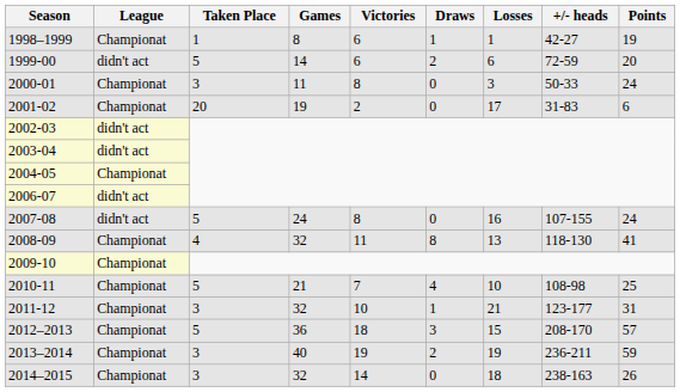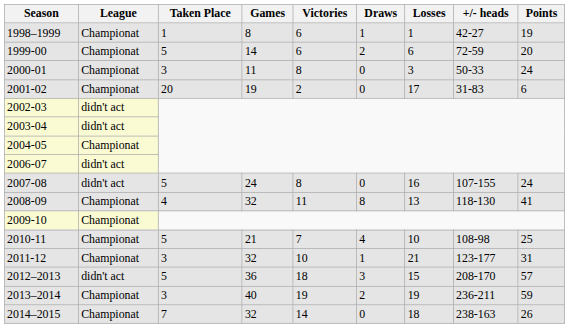 <table class="wikitable" width=60%>
 <tr>
 <th>Season</th>
 <th>League</th>
 <th>Taken Place</th>
 <th>Games</th>
 <th>Victories</th>
 <th>Draws</th>
 <th>Losses</th>
 <th>+/- heads</th>
 <th>Points</th>
 </tr>
 <tr bgcolor="#E5E5E5">
 <td>1998–1999</td>
 <td>Championat</td>
 <td>1</td>
 <td>8</td>
 <td>6</td>
 <td>1</td>
 <td>1</td>
 <td>42-27</td>
 <td>19</td>
 </tr>
 <tr bgcolor="#E5E5E5">
 <td>1999-00</td>
-<td>didn't act</td>
+<td>Championat</td>
 <td>5</td>
 <td>14</td>
 <td>6</td>
 <td>2</td>
 <td>6</td>
 <td>72-59</td>
 <td>20</td>
 </tr>
 <tr bgcolor="#E5E5E5">
 <td>2000-01</td>
 <td>Championat</td>
 <td>3</td>
 <td>11</td>
 <td>8</td>
 <td>0</td>
 <td>3</td>
 <td>50-33</td>
 <td>24</td>
 </tr>
 <tr bgcolor="#E5E5E5">
 <td>2001-02</td>
 <td>Championat</td>
 <td>20</td>
 <td>19</td>
 <td>2</td>
 <td>0</td>
 <td>17</td>
 <td>31-83</td>
 <td>6</td>
 </tr>
 <tr bgcolor="#FAFAD3">
 <td>2002-03</td>
 <td>didn't act</td>
 </tr>
 <tr bgcolor="#FAFAD3">
 <td>2003-04</td>
 <td>didn't act</td>
 </tr>
 <tr bgcolor="#FAFAD3">
 <td>2004-05</td>
 <td>Championat</td>
 </tr>
 <tr bgcolor="#FAFAD3">
 <td>2006-07</td>
 <td>didn't act</td>
 </tr>
 <tr bgcolor="#E5E5E5">
 <td>2007-08</td>
 <td>didn't act</td>
 <td>5</td>
 <td>24</td>
 <td>8</td>
 <td>0</td>
 <td>16</td>
 <td>107-155</td>
 <td>24</td>
 </tr>
 <tr bgcolor="#E5E5E5">
 <td>2008-09</td>
 <td>Championat</td>
 <td>4</td>
 <td>32</td>
 <td>11</td>
 <td>8</td>
 <td>13</td>
 <td>118-130</td>
 <td>41</td>
 </tr>
 <tr bgcolor="#FAFAD3">
 <td>2009-10</td>
 <td>Championat</td>
 </tr>
 <tr bgcolor="#E5E5E5">
 <td>2010-11</td>
 <td>Championat</td>
 <td>5</td>
 <td>21</td>
 <td>7</td>
 <td>4</td>
 <td>10</td>
 <td>108-98</td>
 <td>25</td>
 </tr>
 <tr bgcolor="#E5E5E5">
 <td>2011-12</td>
 <td>Championat</td>
 <td>3</td>
 <td>32</td>
 <td>10</td>
 <td>1</td>
 <td>21</td>
 <td>123-177</td>
 <td>31</td>
 </tr>
 <tr bgcolor="#E5E5E5">
 <td>2012–2013</td>
-<td>Championat</td>
+<td>didn't act</td>
 <td>5</td>
 <td>36</td>
 <td>18</td>
 <td>3</td>
 <td>15</td>
 <td>208-170</td>
 <td>57</td>
 </tr>
 <tr bgcolor="#E5E5E5">
 <td>2013–2014</td>
 <td>Championat</td>
 <td>3</td>
 <td>40</td>
 <td>19</td>
 <td>2</td>
 <td>19</td>
 <td>236-211</td>
 <td>59</td>
 </tr>
 <tr bgcolor="#E5E5E5">
 <td>2014–2015</td>
 <td>Championat</td>
-<td>3</td>
+<td>7</td>
 <td>32</td>
 <td>14</td>
 <td>0</td>
 <td>18</td>
 <td>238-163</td>
 <td>26</td>
 </tr>
 </table>
